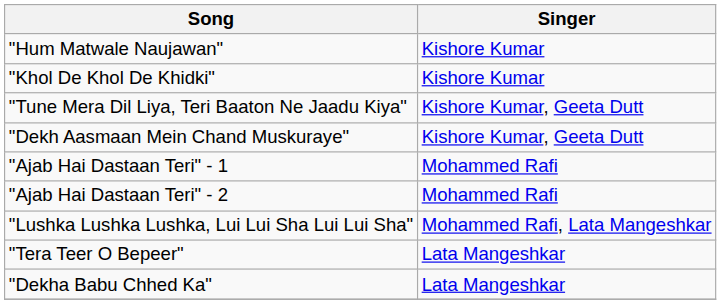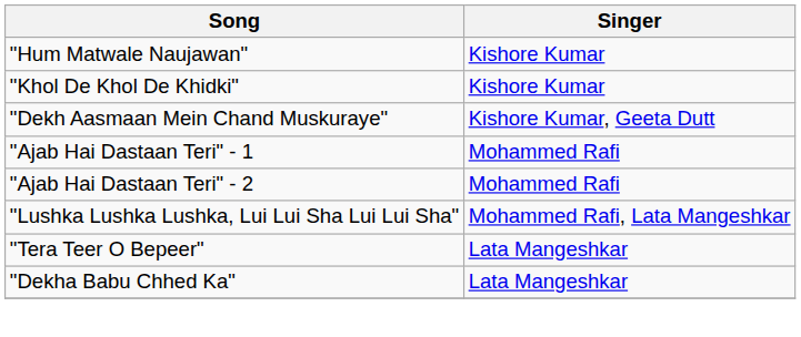 <table class="wikitable">
 <tr>
 <th>Song</th>
 <th>Singer</th>
 </tr>
 <tr>
 <td>"Hum Matwale Naujawan"</td>
 <td><a href='#'>Kishore Kumar</a></td>
 </tr>
 <tr>
 <td>"Khol De Khol De Khidki"</td>
 <td><a href='#'>Kishore Kumar</a></td>
-</tr>
-<tr>
-<td>"Tune Mera Dil Liya, Teri Baaton Ne Jaadu Kiya"</td>
-<td><a href='#'>Kishore Kumar</a>, <a href='#'>Geeta Dutt</a></td>
 </tr>
 <tr>
 <td>"Dekh Aasmaan Mein Chand Muskuraye"</td>
 <td><a href='#'>Kishore Kumar</a>, <a href='#'>Geeta Dutt</a></td>
 </tr>
 <tr>
 <td>"Ajab Hai Dastaan Teri" - 1</td>
 <td><a href='#'>Mohammed Rafi</a></td>
 </tr>
 <tr>
 <td>"Ajab Hai Dastaan Teri" - 2</td>
 <td><a href='#'>Mohammed Rafi</a></td>
 </tr>
 <tr>
 <td>"Lushka Lushka Lushka, Lui Lui Sha Lui Lui Sha"</td>
 <td><a href='#'>Mohammed Rafi</a>, <a href='#'>Lata Mangeshkar</a></td>
 </tr>
 <tr>
 <td>"Tera Teer O Bepeer"</td>
 <td><a href='#'>Lata Mangeshkar</a></td>
 </tr>
 <tr>
 <td>"Dekha Babu Chhed Ka"</td>
 <td><a href='#'>Lata Mangeshkar</a></td>
 </tr>
 <tr>
 </tr>
 </table>
